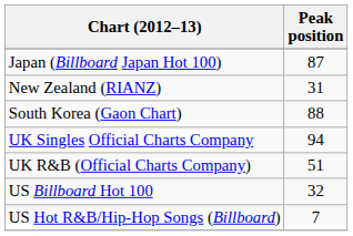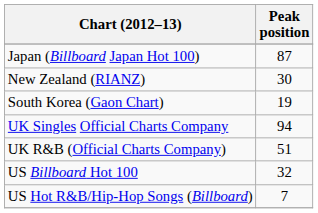 <table class="wikitable sortable">
 <tr>
 <th>Chart (2012–13)</th>
 <th>Peak<br>position</th>
 </tr>
 <tr>
 </tr>
 <tr>
 <td>Japan (<em><a href='#'>Billboard</a></em> <a href='#'>Japan Hot 100</a>)</td>
 <td style="text-align:center">87</td>
 </tr>
 <tr>
 <td>New Zealand (<a href='#'>RIANZ</a>)</td>
-<td style="text-align:center;">31</td>
+<td style="text-align:center;">30</td>
 </tr>
 <tr>
 <td>South Korea (<a href='#'>Gaon Chart</a>)</td>
-<td style="text-align:center;">88</td>
+<td style="text-align:center;">19</td>
 </tr>
 <tr>
 <td><a href='#'>UK Singles</a> <a href='#'>Official Charts Company</a></td>
 <td style="text-align:center;">94</td>
 </tr>
 <tr>
 <td>UK R&B (<a href='#'>Official Charts Company</a>)</td>
 <td style="text-align:center;">51</td>
 </tr>
 <tr>
 <td>US <a href='#'><em>Billboard</em> Hot 100</a></td>
 <td style="text-align:center;">32</td>
 </tr>
 <tr>
 <td>US <a href='#'>Hot R&B/Hip-Hop Songs</a> (<em><a href='#'>Billboard</a></em>)</td>
 <td style="text-align:center;">7</td>
 </tr>
 <tr>
 </tr>
 </table>
